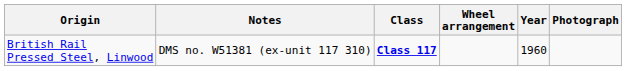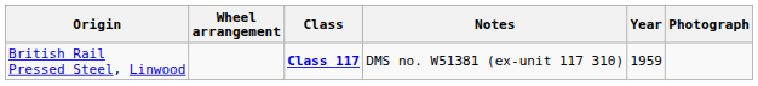 <table class="wikitable">
 <tr>
 <th>Origin</th>
+<th>Wheel<br>arrangement</th>
+<th>Class</th>
 <th>Notes</th>
-<th>Class</th>
-<th>Wheel<br>arrangement</th>
 <th>Year</th>
 <th>Photograph</th>
 </tr>
 <tr>
 <td><a href='#'>British Rail</a><br><a href='#'>Pressed Steel</a>, <a href='#'>Linwood</a></td>
+<td></td>
+<td><strong><a href='#'>Class 117</a></strong></td>
 <td>DMS no. W51381 (ex-unit 117 310)</td>
-<td><strong><a href='#'>Class 117</a></strong></td>
-<td></td>
-<td>1960</td>
+<td>1959</td>
 <td></td>
 </tr>
 </table>
